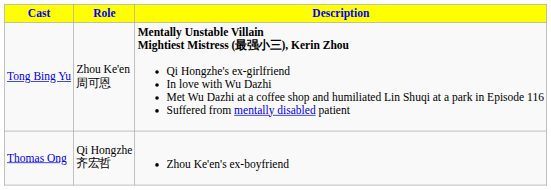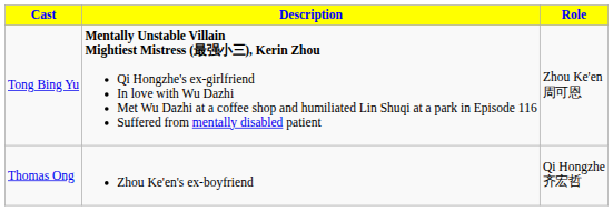 <table class="wikitable">
 <tr>
 <th style="background:yellow; color:blue">Cast</th>
+<th style="background:yellow; color:blue">Description</th>
 <th style="background:yellow; color:blue">Role</th>
-<th style="background:yellow; color:blue">Description</th>
 </tr>
 <tr>
 <td><a href='#'>Tong Bing Yu</a></td>
+<td><strong>Mentally Unstable Villain</strong><br><strong>Mightiest Mistress (最强小三), Kerin Zhou</strong><br><ul><li>Qi Hongzhe's ex-girlfriend</li><li>In love with Wu Dazhi</li><li>Met Wu Dazhi at a coffee shop and humiliated Lin Shuqi at a park in Episode 116</li><li>Suffered from <a href='#'>mentally disabled</a> patient</li></ul></td>
 <td>Zhou Ke'en <br> 周可恩</td>
-<td><strong>Mentally Unstable Villain</strong><br><strong>Mightiest Mistress (最强小三), Kerin Zhou</strong><br><ul><li>Qi Hongzhe's ex-girlfriend</li><li>In love with Wu Dazhi</li><li>Met Wu Dazhi at a coffee shop and humiliated Lin Shuqi at a park in Episode 116</li><li>Suffered from <a href='#'>mentally disabled</a> patient</li></ul></td>
 </tr>
 <tr>
 <td><a href='#'>Thomas Ong</a></td>
+<td><br><ul><li>Zhou Ke'en's ex-boyfriend</li></ul></td>
 <td>Qi Hongzhe <br> 齐宏哲</td>
-<td><br><ul><li>Zhou Ke'en's ex-boyfriend</li></ul></td>
 </tr>
 </table>
